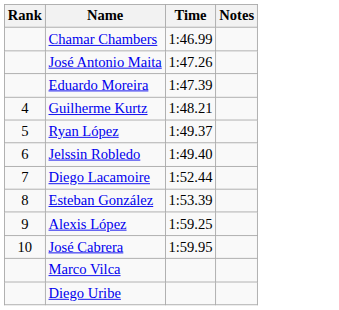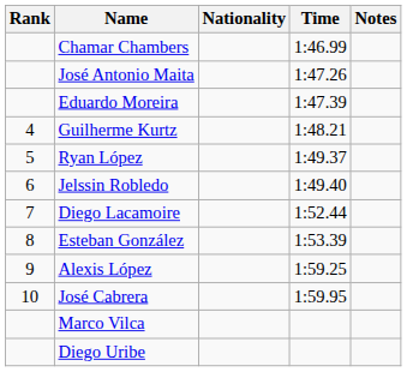 <table class="wikitable sortable" style="text-align:center">
 <tr>
 <th>Rank</th>
 <th>Name</th>
+<th>Nationality</th>
 <th>Time</th>
 <th>Notes</th>
 </tr>
 <tr>
 <td></td>
 <td align=left><a href='#'>Chamar Chambers</a></td>
+<td align=left></td>
 <td>1:46.99</td>
 <td></td>
 </tr>
 <tr>
 <td></td>
 <td align=left><a href='#'>José Antonio Maita</a></td>
+<td align=left></td>
 <td>1:47.26</td>
 <td></td>
 </tr>
 <tr>
 <td></td>
 <td align=left><a href='#'>Eduardo Moreira</a></td>
+<td align=left></td>
 <td>1:47.39</td>
 <td></td>
 </tr>
 <tr>
 <td>4</td>
 <td align=left><a href='#'>Guilherme Kurtz</a></td>
+<td align=left></td>
 <td>1:48.21</td>
 <td></td>
 </tr>
 <tr>
 <td>5</td>
 <td align=left><a href='#'>Ryan López</a></td>
+<td align=left></td>
 <td>1:49.37</td>
 <td></td>
 </tr>
 <tr>
 <td>6</td>
 <td align=left><a href='#'>Jelssin Robledo</a></td>
+<td align=left></td>
 <td>1:49.40</td>
 <td></td>
 </tr>
 <tr>
 <td>7</td>
 <td align=left><a href='#'>Diego Lacamoire</a></td>
+<td align=left></td>
 <td>1:52.44</td>
 <td></td>
 </tr>
 <tr>
 <td>8</td>
 <td align=left><a href='#'>Esteban González</a></td>
+<td align=left></td>
 <td>1:53.39</td>
 <td></td>
 </tr>
 <tr>
 <td>9</td>
 <td align=left><a href='#'>Alexis López</a></td>
+<td align=left></td>
 <td>1:59.25</td>
 <td></td>
 </tr>
 <tr>
 <td>10</td>
 <td align=left><a href='#'>José Cabrera</a></td>
+<td align=left></td>
 <td>1:59.95</td>
 <td></td>
 </tr>
 <tr>
 <td></td>
 <td align=left><a href='#'>Marco Vilca</a></td>
+<td align=left></td>
 <td></td>
 <td></td>
 </tr>
 <tr>
 <td></td>
 <td align=left><a href='#'>Diego Uribe</a></td>
+<td align=left></td>
 <td></td>
 <td></td>
 </tr>
 </table>
